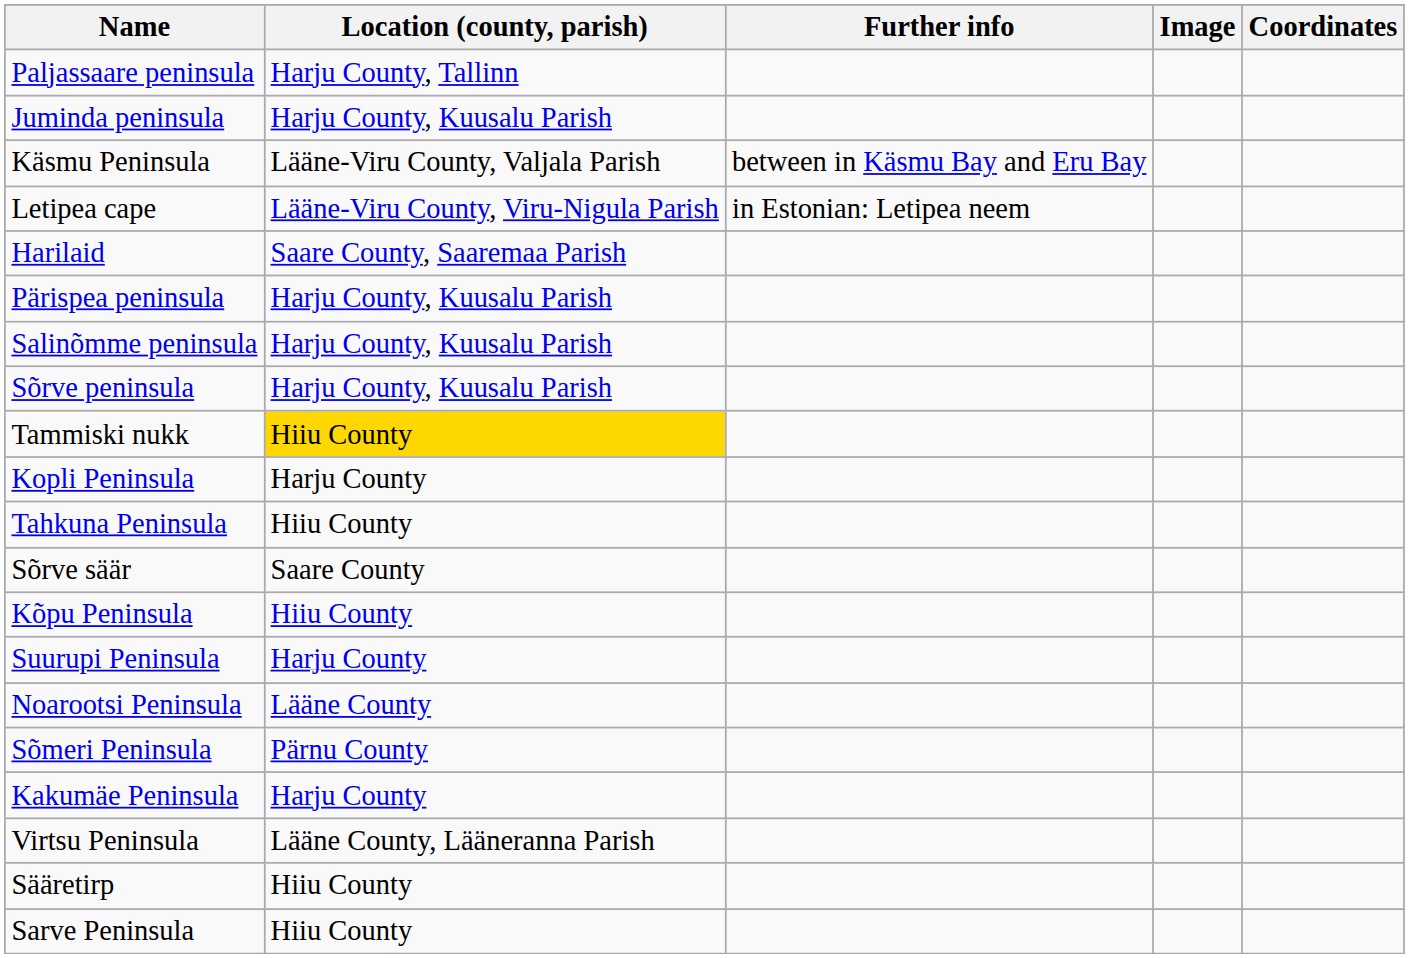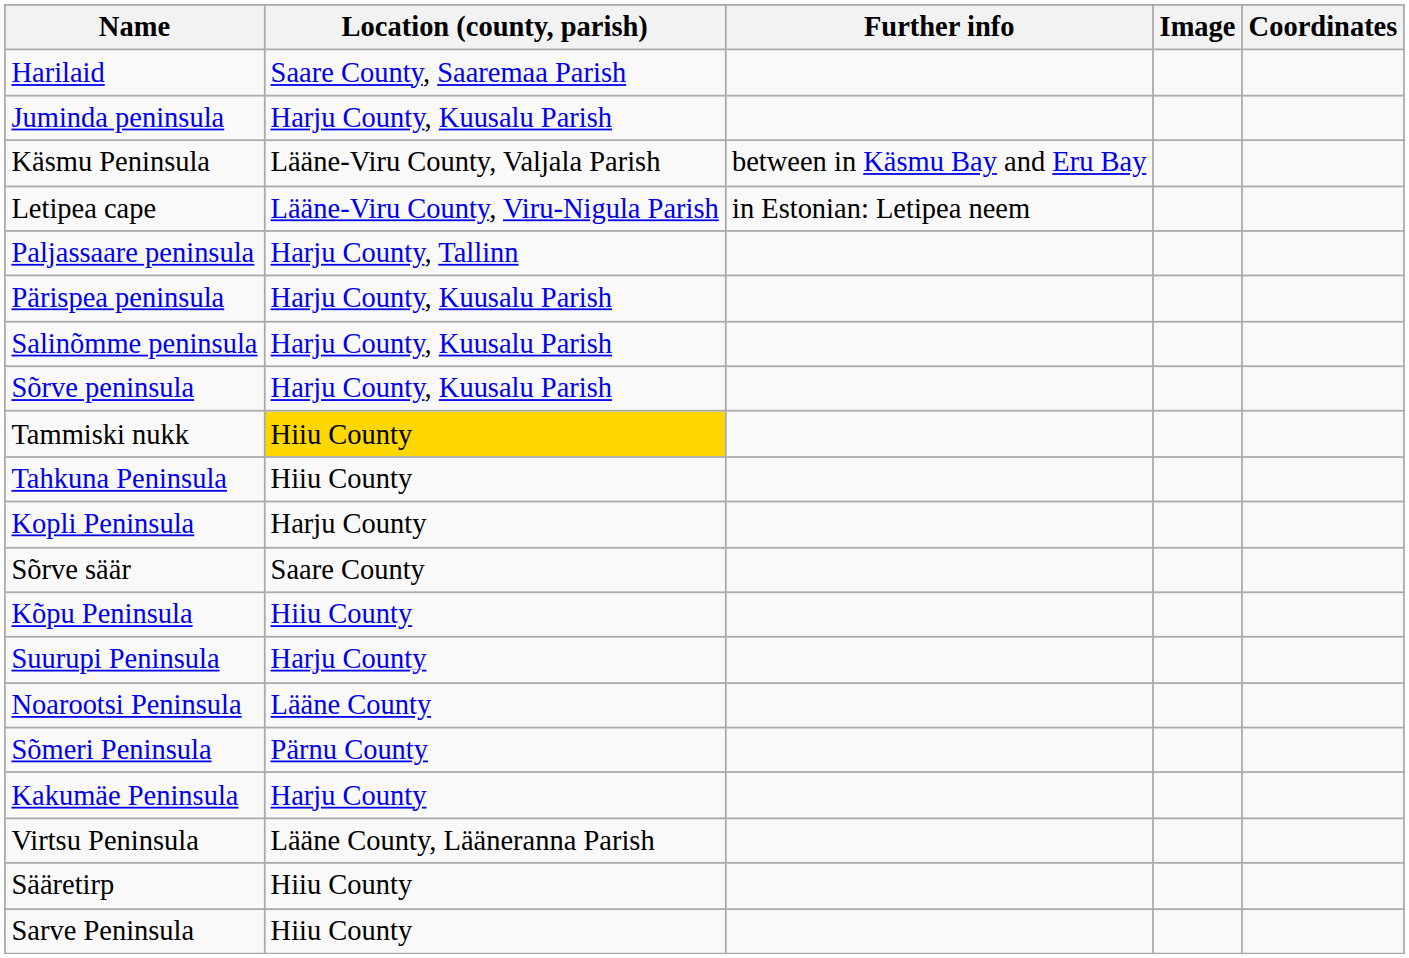 <table class="wikitable sortable">
 <tr>
 <th>Name</th>
 <th>Location (county, parish)</th>
 <th>Further info</th>
 <th>Image</th>
 <th>Coordinates</th>
 </tr>
 <tr>
-<td><a href='#'>Paljassaare peninsula</a></td>
-<td><a href='#'>Harju County</a>, <a href='#'>Tallinn</a></td>
+<td><a href='#'>Harilaid</a></td>
+<td><a href='#'>Saare County</a>, <a href='#'>Saaremaa Parish</a></td>
 <td></td>
 <td></td>
 <td></td>
 </tr>
 <tr>
 <td><a href='#'>Juminda peninsula</a></td>
 <td><a href='#'>Harju County</a>, <a href='#'>Kuusalu Parish</a></td>
 <td></td>
 <td></td>
 <td></td>
 </tr>
 <tr>
 <td>Käsmu Peninsula</td>
 <td>Lääne-Viru County, Valjala Parish</td>
 <td>between in <a href='#'>Käsmu Bay</a> and <a href='#'>Eru Bay</a></td>
 <td></td>
 <td></td>
 </tr>
 <tr>
 <td>Letipea cape</td>
 <td><a href='#'>Lääne-Viru County</a>, <a href='#'>Viru-Nigula Parish</a></td>
 <td>in Estonian: Letipea neem</td>
 <td></td>
 <td></td>
 </tr>
 <tr>
-<td><a href='#'>Harilaid</a></td>
-<td><a href='#'>Saare County</a>, <a href='#'>Saaremaa Parish</a></td>
+<td><a href='#'>Paljassaare peninsula</a></td>
+<td><a href='#'>Harju County</a>, <a href='#'>Tallinn</a></td>
 <td></td>
 <td></td>
 <td></td>
 </tr>
 <tr>
 <td><a href='#'>Pärispea peninsula</a></td>
 <td><a href='#'>Harju County</a>, <a href='#'>Kuusalu Parish</a></td>
 <td></td>
 <td></td>
 <td></td>
 </tr>
 <tr>
 <td><a href='#'>Salinõmme peninsula</a></td>
 <td><a href='#'>Harju County</a>, <a href='#'>Kuusalu Parish</a></td>
 <td></td>
 <td></td>
 <td></td>
 </tr>
 <tr>
 <td><a href='#'>Sõrve peninsula</a></td>
 <td><a href='#'>Harju County</a>, <a href='#'>Kuusalu Parish</a></td>
 <td></td>
 <td></td>
 <td></td>
 </tr>
 <tr>
 <td>Tammiski nukk</td>
 <td style="background: gold;">Hiiu County</td>
 <td></td>
 <td></td>
 <td></td>
 </tr>
 <tr>
-<td><a href='#'>Kopli Peninsula</a></td>
-<td>Harju County</td>
+<td><a href='#'>Tahkuna Peninsula</a></td>
+<td>Hiiu County</td>
 <td></td>
 <td></td>
 <td></td>
 </tr>
 <tr>
-<td><a href='#'>Tahkuna Peninsula</a></td>
-<td>Hiiu County</td>
+<td><a href='#'>Kopli Peninsula</a></td>
+<td>Harju County</td>
 <td></td>
 <td></td>
 <td></td>
 </tr>
 <tr>
 <td>Sõrve säär</td>
 <td>Saare County</td>
 <td></td>
 <td></td>
 <td></td>
 </tr>
 <tr>
 <td><a href='#'>Kõpu Peninsula</a></td>
 <td><a href='#'>Hiiu County</a></td>
 <td></td>
 <td></td>
 <td></td>
 </tr>
 <tr>
 <td><a href='#'>Suurupi Peninsula</a></td>
 <td><a href='#'>Harju County</a></td>
 <td></td>
 <td></td>
 <td></td>
 </tr>
 <tr>
 <td><a href='#'>Noarootsi Peninsula</a></td>
 <td><a href='#'>Lääne County</a></td>
 <td></td>
 <td></td>
 <td></td>
 </tr>
 <tr>
 <td><a href='#'>Sõmeri Peninsula</a></td>
 <td><a href='#'>Pärnu County</a></td>
 <td></td>
 <td></td>
 <td></td>
 </tr>
 <tr>
 <td><a href='#'>Kakumäe Peninsula</a></td>
 <td><a href='#'>Harju County</a></td>
 <td></td>
 <td></td>
 <td></td>
 </tr>
 <tr>
 <td>Virtsu Peninsula</td>
 <td>Lääne County, Lääneranna Parish</td>
 <td></td>
 <td></td>
 <td></td>
 </tr>
 <tr>
 <td>Sääretirp</td>
 <td>Hiiu County</td>
 <td></td>
 <td></td>
 <td></td>
 </tr>
 <tr>
 <td>Sarve Peninsula</td>
 <td>Hiiu County</td>
 <td></td>
 <td></td>
 <td></td>
 </tr>
 </table>
